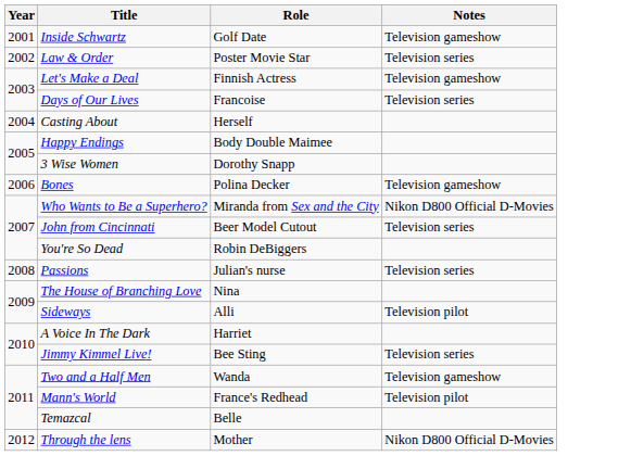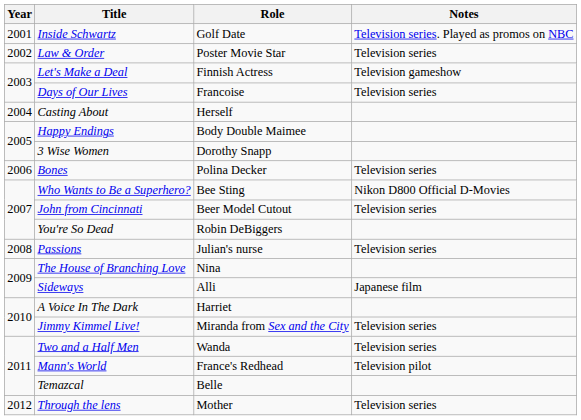 <table class="wikitable">
 <tr>
 <th>Year</th>
 <th>Title</th>
 <th>Role</th>
 <th>Notes</th>
 </tr>
 <tr>
 <td>2001</td>
 <td><em><a href='#'>Inside Schwartz</a></em></td>
 <td>Golf Date</td>
-<td>Television gameshow</td>
+<td><a href='#'>Television series</a>. Played as promos on <a href='#'>NBC</a></td>
 </tr>
 <tr>
 <td>2002</td>
 <td><em><a href='#'>Law & Order</a></em></td>
 <td>Poster Movie Star</td>
 <td>Television series</td>
 </tr>
 <tr>
 <td rowspan="2">2003</td>
 <td><em><a href='#'>Let's Make a Deal</a></em></td>
 <td>Finnish Actress</td>
 <td>Television gameshow</td>
 </tr>
 <tr>
 <td><em><a href='#'>Days of Our Lives</a></em></td>
 <td>Francoise</td>
 <td>Television series</td>
 </tr>
 <tr>
 <td>2004</td>
 <td><em>Casting About</em></td>
 <td>Herself</td>
 <td></td>
 </tr>
 <tr>
 <td rowspan="2">2005</td>
 <td><em><a href='#'>Happy Endings</a></em></td>
 <td>Body Double Maimee</td>
 <td></td>
 </tr>
 <tr>
 <td><em>3 Wise Women</em></td>
 <td>Dorothy Snapp</td>
 <td></td>
 </tr>
 <tr>
 <td>2006</td>
 <td><em><a href='#'>Bones</a></em></td>
 <td>Polina Decker</td>
-<td>Television gameshow</td>
+<td>Television series</td>
 </tr>
 <tr>
 <td rowspan="3">2007</td>
 <td><em><a href='#'>Who Wants to Be a Superhero?</a></em></td>
-<td>Miranda from <em><a href='#'>Sex and the City</a></em></td>
+<td>Bee Sting</td>
 <td>Nikon D800 Official D-Movies</td>
 </tr>
 <tr>
 <td><em><a href='#'>John from Cincinnati</a></em></td>
 <td>Beer Model Cutout</td>
 <td>Television series</td>
 </tr>
 <tr>
 <td><em>You're So Dead</em></td>
 <td>Robin DeBiggers</td>
 <td></td>
 </tr>
 <tr>
 <td>2008</td>
 <td><em><a href='#'>Passions</a></em></td>
 <td>Julian's nurse</td>
 <td>Television series</td>
 </tr>
 <tr>
 <td rowspan="2">2009</td>
 <td><em><a href='#'>The House of Branching Love</a></em></td>
 <td>Nina</td>
 <td></td>
 </tr>
 <tr>
 <td><em><a href='#'>Sideways</a></em></td>
 <td>Alli</td>
-<td>Television pilot</td>
+<td>Japanese film</td>
 </tr>
 <tr>
 <td rowspan="2">2010</td>
 <td><em>A Voice In The Dark</em></td>
 <td>Harriet</td>
 <td></td>
 </tr>
 <tr>
 <td><em><a href='#'>Jimmy Kimmel Live!</a></em></td>
-<td>Bee Sting</td>
+<td>Miranda from <em><a href='#'>Sex and the City</a></em></td>
 <td>Television series</td>
 </tr>
 <tr>
 <td rowspan="3">2011</td>
 <td><em><a href='#'>Two and a Half Men</a></em></td>
 <td>Wanda</td>
-<td>Television gameshow</td>
+<td>Television series</td>
 </tr>
 <tr>
 <td><em><a href='#'>Mann's World</a></em></td>
 <td>France's Redhead</td>
 <td>Television pilot</td>
 </tr>
 <tr>
 <td><em>Temazcal</em></td>
 <td>Belle</td>
 <td></td>
 </tr>
 <tr>
 <td rowspan="1">2012</td>
 <td><em><a href='#'>Through the lens</a></em></td>
 <td>Mother</td>
-<td>Nikon D800 Official D-Movies</td>
+<td>Television series</td>
 </tr>
 </table>
